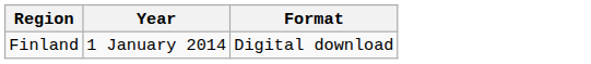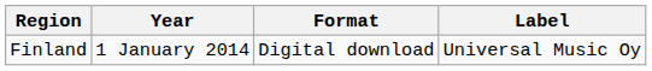 <table class="wikitable plainrowheaders">
 <tr>
 <th>Region</th>
 <th>Year</th>
 <th>Format</th>
+<th>Label</th>
 </tr>
 <tr>
 <td>Finland</td>
 <td>1 January 2014</td>
 <td>Digital download</td>
+<td>Universal Music Oy</td>
 </tr>
 </table>
